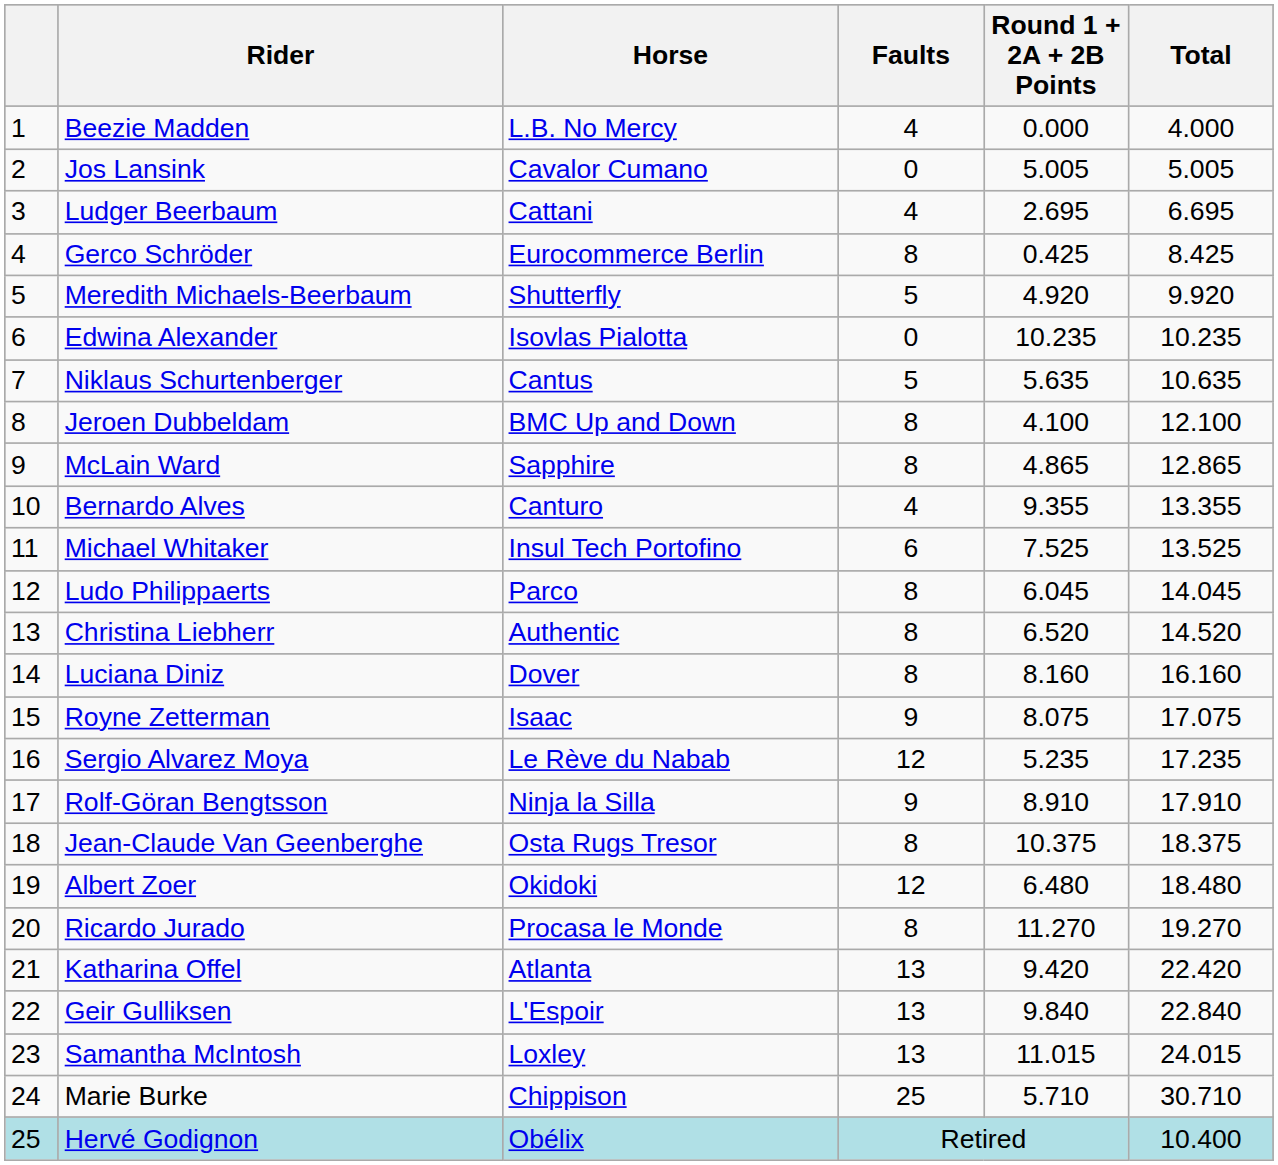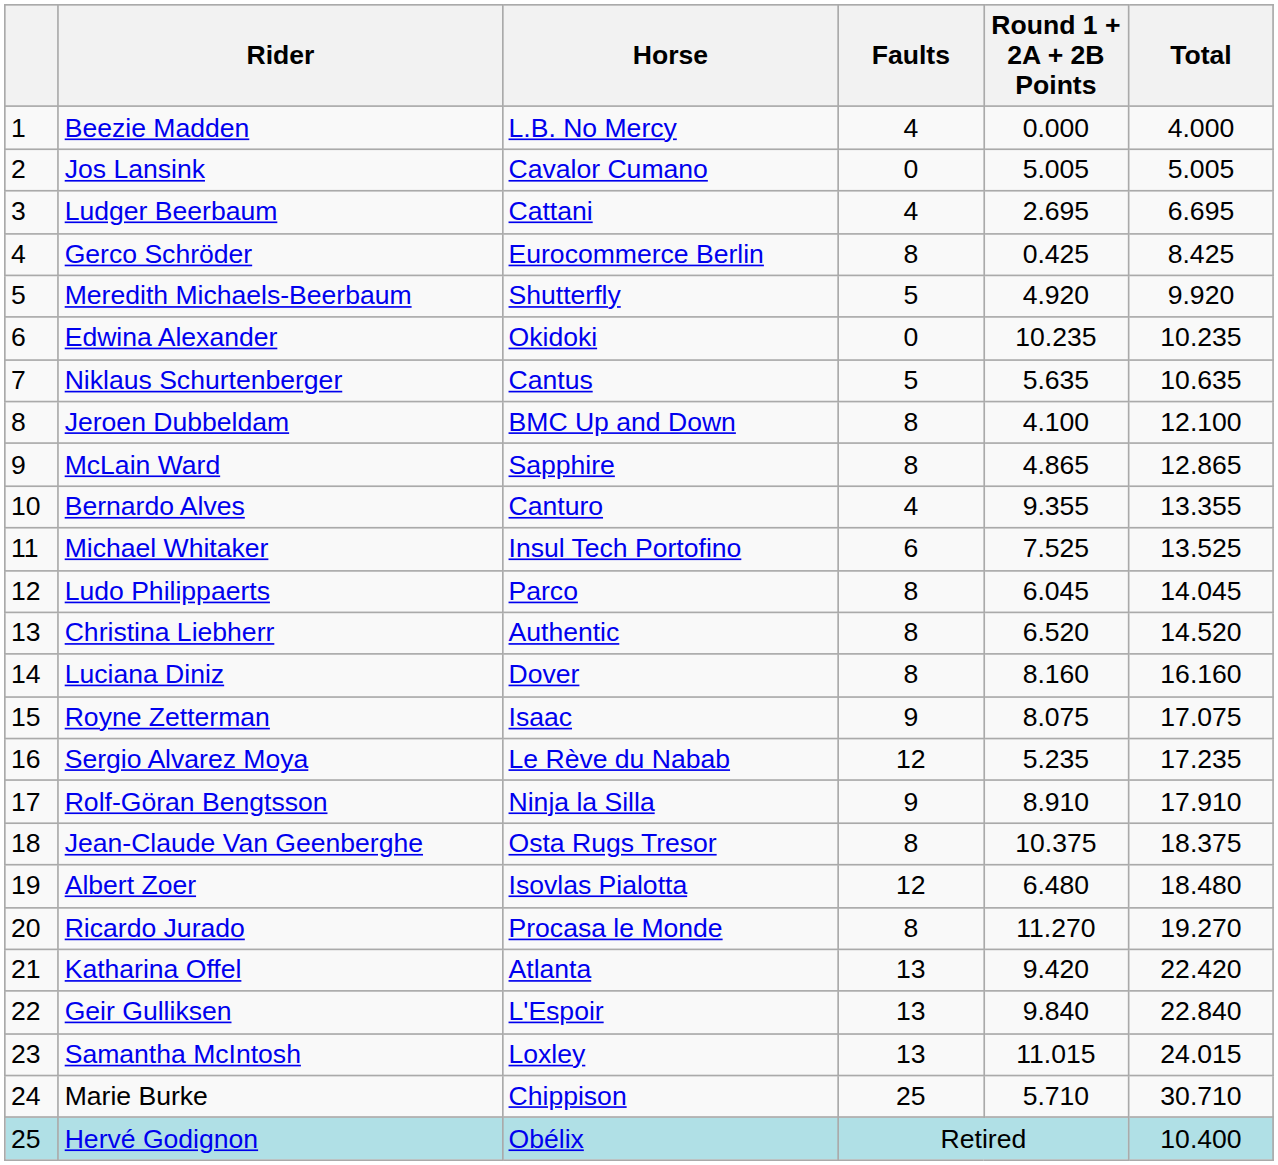 <table class="wikitable">
 <tr>
 <th width=25></th>
 <th width=260>Rider</th>
 <th width=195>Horse</th>
 <th width=80>Faults</th>
 <th width=80>Round 1 + 2A + 2B Points</th>
 <th width=80>Total</th>
 </tr>
 <tr>
 <td>1</td>
 <td> <a href='#'>Beezie Madden</a></td>
 <td><a href='#'>L.B. No Mercy</a></td>
 <td align="center">4</td>
 <td align="center">0.000</td>
 <td align="center">4.000</td>
 </tr>
 <tr>
 <td>2</td>
 <td> <a href='#'>Jos Lansink</a></td>
 <td><a href='#'>Cavalor Cumano</a></td>
 <td align="center">0</td>
 <td align="center">5.005</td>
 <td align="center">5.005</td>
 </tr>
 <tr>
 <td>3</td>
 <td> <a href='#'>Ludger Beerbaum</a></td>
 <td><a href='#'>Cattani</a></td>
 <td align="center">4</td>
 <td align="center">2.695</td>
 <td align="center">6.695</td>
 </tr>
 <tr>
 <td>4</td>
 <td> <a href='#'>Gerco Schröder</a></td>
 <td><a href='#'>Eurocommerce Berlin</a></td>
 <td align="center">8</td>
 <td align="center">0.425</td>
 <td align="center">8.425</td>
 </tr>
 <tr>
 <td>5</td>
 <td> <a href='#'>Meredith Michaels-Beerbaum</a></td>
 <td><a href='#'>Shutterfly</a></td>
 <td align="center">5</td>
 <td align="center">4.920</td>
 <td align="center">9.920</td>
 </tr>
 <tr>
 <td>6</td>
 <td> <a href='#'>Edwina Alexander</a></td>
-<td><a href='#'>Isovlas Pialotta</a></td>
+<td><a href='#'>Okidoki</a></td>
 <td align="center">0</td>
 <td align="center">10.235</td>
 <td align="center">10.235</td>
 </tr>
 <tr>
 <td>7</td>
 <td> <a href='#'>Niklaus Schurtenberger</a></td>
 <td><a href='#'>Cantus</a></td>
 <td align="center">5</td>
 <td align="center">5.635</td>
 <td align="center">10.635</td>
 </tr>
 <tr>
 <td>8</td>
 <td> <a href='#'>Jeroen Dubbeldam</a></td>
 <td><a href='#'>BMC Up and Down</a></td>
 <td align="center">8</td>
 <td align="center">4.100</td>
 <td align="center">12.100</td>
 </tr>
 <tr>
 <td>9</td>
 <td> <a href='#'>McLain Ward</a></td>
 <td><a href='#'>Sapphire</a></td>
 <td align="center">8</td>
 <td align="center">4.865</td>
 <td align="center">12.865</td>
 </tr>
 <tr>
 <td>10</td>
 <td> <a href='#'>Bernardo Alves</a></td>
 <td><a href='#'>Canturo</a></td>
 <td align="center">4</td>
 <td align="center">9.355</td>
 <td align="center">13.355</td>
 </tr>
 <tr>
 <td>11</td>
 <td> <a href='#'>Michael Whitaker</a></td>
 <td><a href='#'>Insul Tech Portofino</a></td>
 <td align="center">6</td>
 <td align="center">7.525</td>
 <td align="center">13.525</td>
 </tr>
 <tr>
 <td>12</td>
 <td> <a href='#'>Ludo Philippaerts</a></td>
 <td><a href='#'>Parco</a></td>
 <td align="center">8</td>
 <td align="center">6.045</td>
 <td align="center">14.045</td>
 </tr>
 <tr>
 <td>13</td>
 <td> <a href='#'>Christina Liebherr</a></td>
 <td><a href='#'>Authentic</a></td>
 <td align="center">8</td>
 <td align="center">6.520</td>
 <td align="center">14.520</td>
 </tr>
 <tr>
 <td>14</td>
 <td> <a href='#'>Luciana Diniz</a></td>
 <td><a href='#'>Dover</a></td>
 <td align="center">8</td>
 <td align="center">8.160</td>
 <td align="center">16.160</td>
 </tr>
 <tr>
 <td>15</td>
 <td> <a href='#'>Royne Zetterman</a></td>
 <td><a href='#'>Isaac</a></td>
 <td align="center">9</td>
 <td align="center">8.075</td>
 <td align="center">17.075</td>
 </tr>
 <tr>
 <td>16</td>
 <td> <a href='#'>Sergio Alvarez Moya</a></td>
 <td><a href='#'>Le Rève du Nabab</a></td>
 <td align="center">12</td>
 <td align="center">5.235</td>
 <td align="center">17.235</td>
 </tr>
 <tr>
 <td>17</td>
 <td> <a href='#'>Rolf-Göran Bengtsson</a></td>
 <td><a href='#'>Ninja la Silla</a></td>
 <td align="center">9</td>
 <td align="center">8.910</td>
 <td align="center">17.910</td>
 </tr>
 <tr>
 <td>18</td>
 <td> <a href='#'>Jean-Claude Van Geenberghe</a></td>
 <td><a href='#'>Osta Rugs Tresor</a></td>
 <td align="center">8</td>
 <td align="center">10.375</td>
 <td align="center">18.375</td>
 </tr>
 <tr>
 <td>19</td>
 <td> <a href='#'>Albert Zoer</a></td>
-<td><a href='#'>Okidoki</a></td>
+<td><a href='#'>Isovlas Pialotta</a></td>
 <td align="center">12</td>
 <td align="center">6.480</td>
 <td align="center">18.480</td>
 </tr>
 <tr>
 <td>20</td>
 <td> <a href='#'>Ricardo Jurado</a></td>
 <td><a href='#'>Procasa le Monde</a></td>
 <td align="center">8</td>
 <td align="center">11.270</td>
 <td align="center">19.270</td>
 </tr>
 <tr>
 <td>21</td>
 <td> <a href='#'>Katharina Offel</a></td>
 <td><a href='#'>Atlanta</a></td>
 <td align="center">13</td>
 <td align="center">9.420</td>
 <td align="center">22.420</td>
 </tr>
 <tr>
 <td>22</td>
 <td> <a href='#'>Geir Gulliksen</a></td>
 <td><a href='#'>L'Espoir</a></td>
 <td align="center">13</td>
 <td align="center">9.840</td>
 <td align="center">22.840</td>
 </tr>
 <tr>
 <td>23</td>
 <td> <a href='#'>Samantha McIntosh</a></td>
 <td><a href='#'>Loxley</a></td>
 <td align="center">13</td>
 <td align="center">11.015</td>
 <td align="center">24.015</td>
 </tr>
 <tr>
 <td>24</td>
 <td> Marie Burke</td>
 <td><a href='#'>Chippison</a></td>
 <td align="center">25</td>
 <td align="center">5.710</td>
 <td align="center">30.710</td>
 </tr>
 <tr style="background:#B0E0E6">
 <td>25</td>
 <td> <a href='#'>Hervé Godignon</a></td>
 <td><a href='#'>Obélix</a></td>
 <td colspan="2" align="center">Retired</td>
 <td align="center">10.400</td>
 </tr>
 </table>
